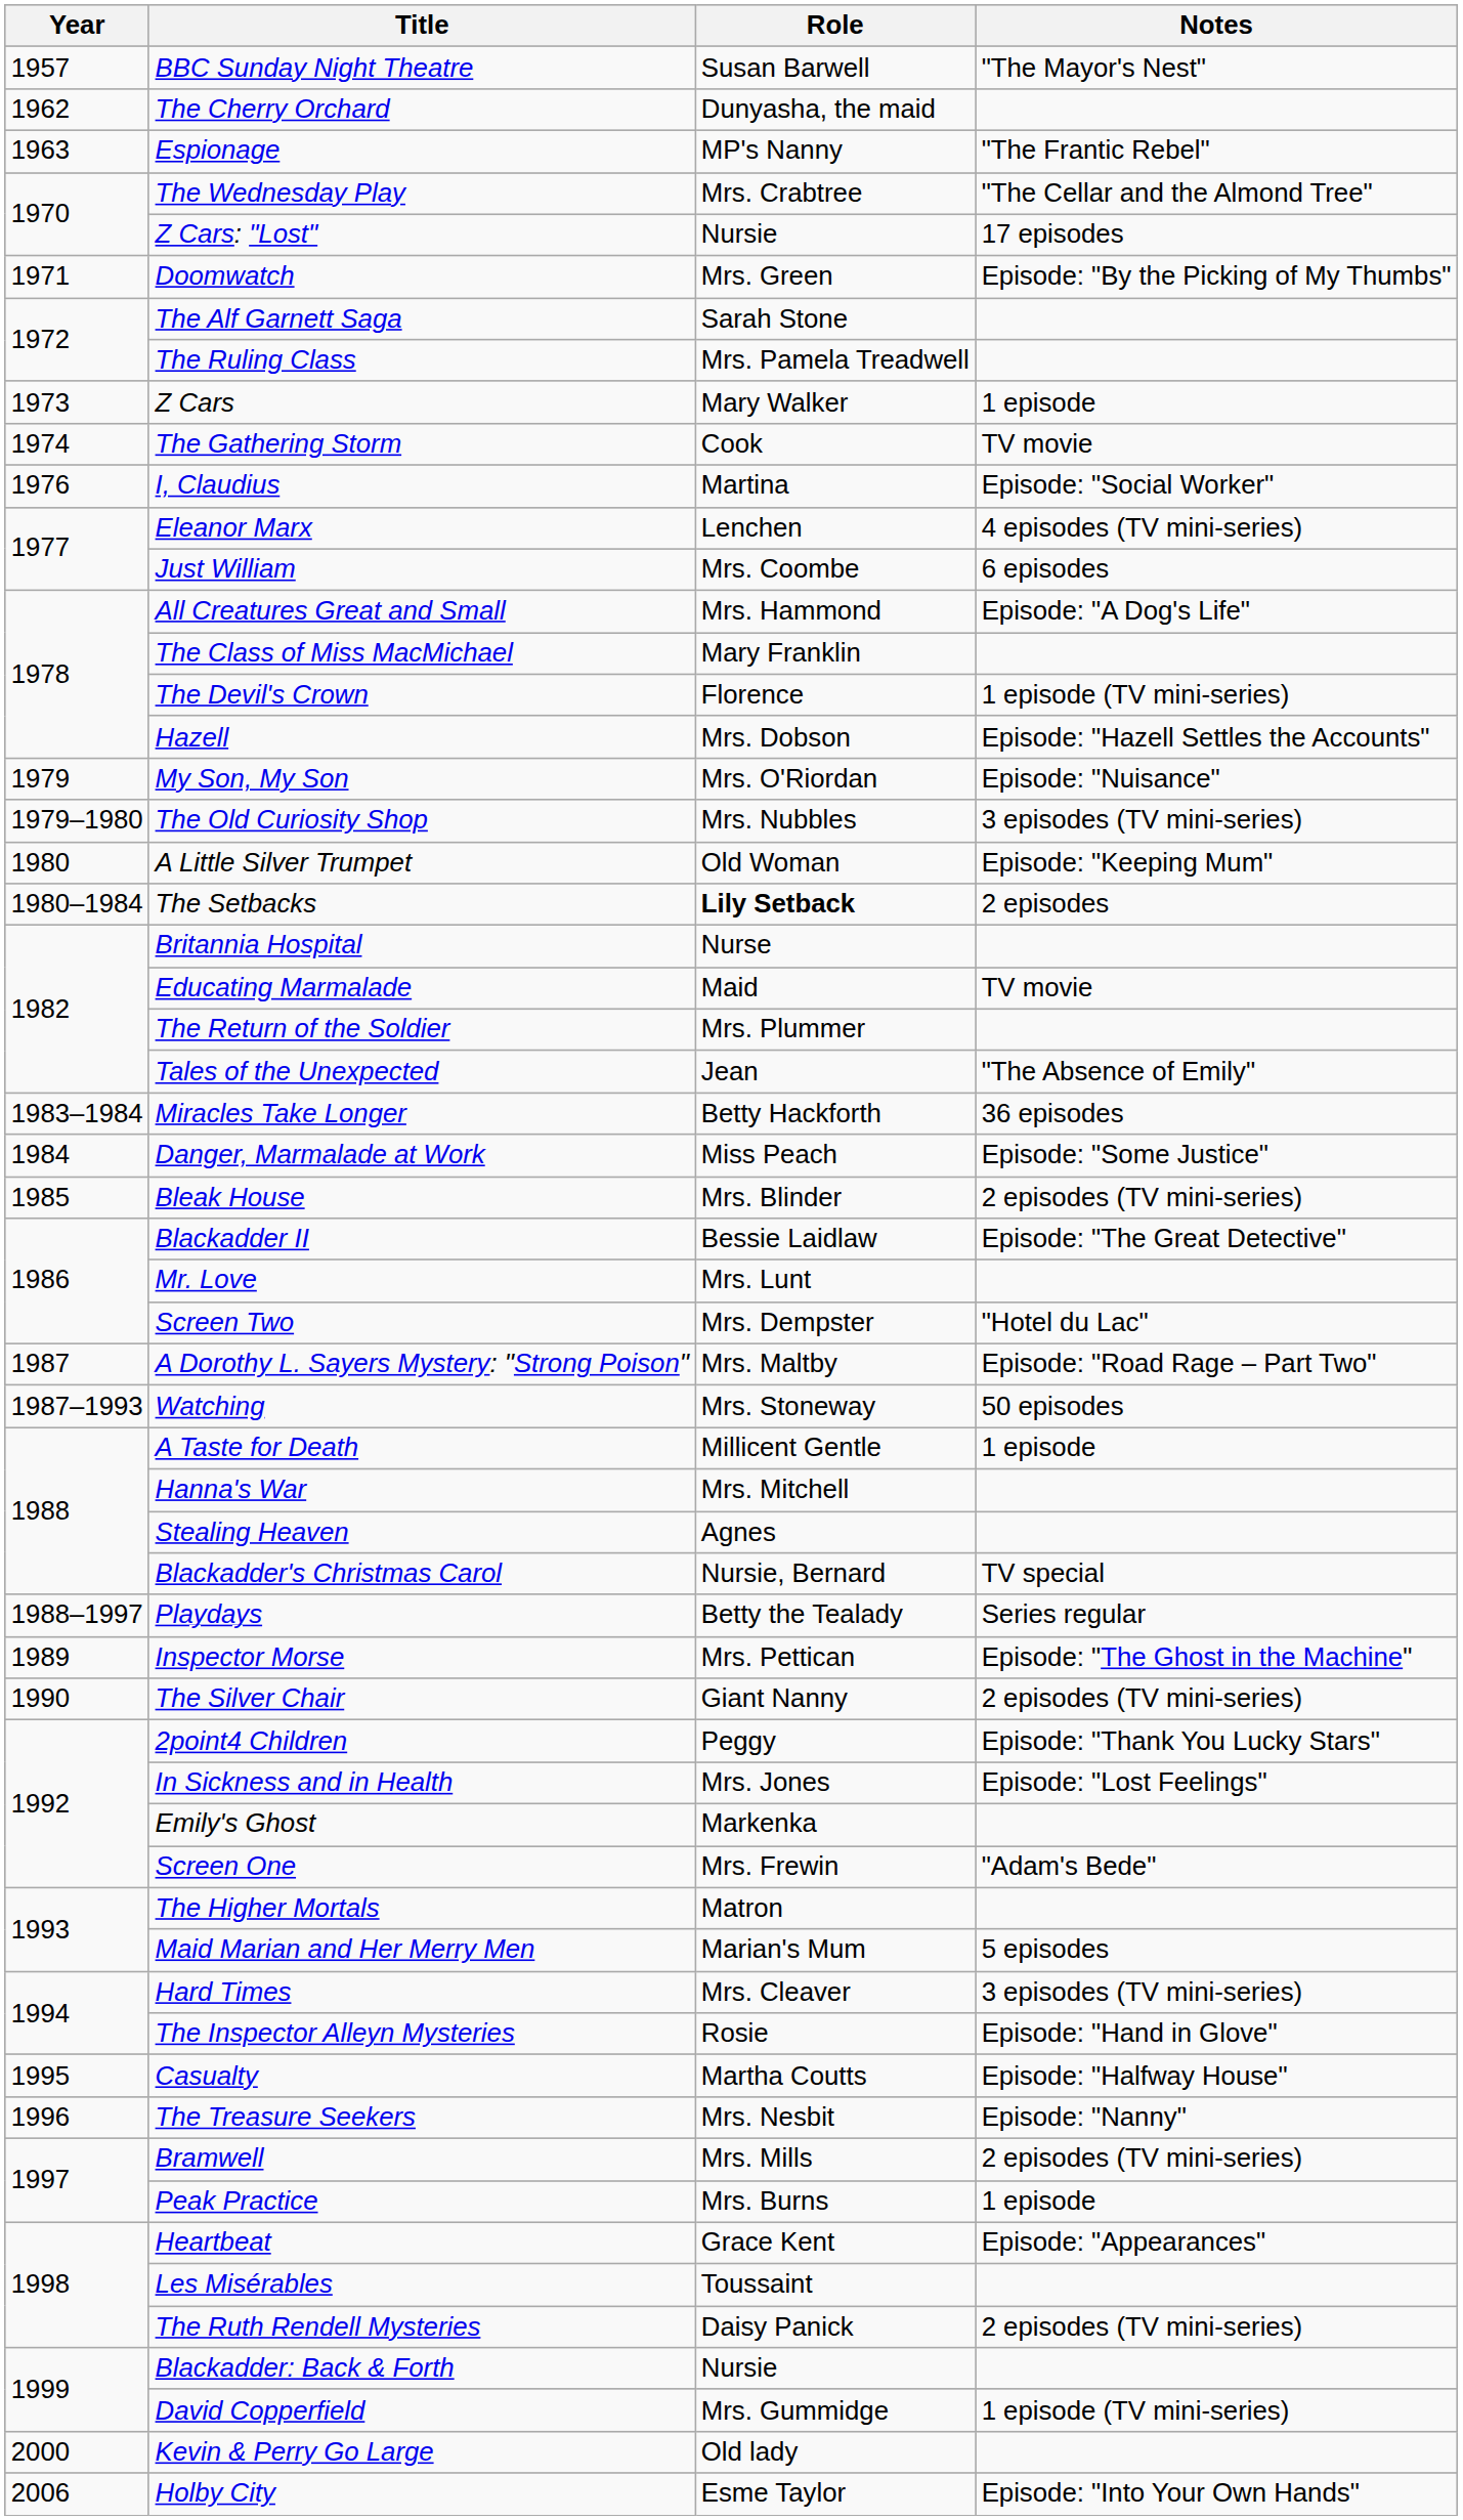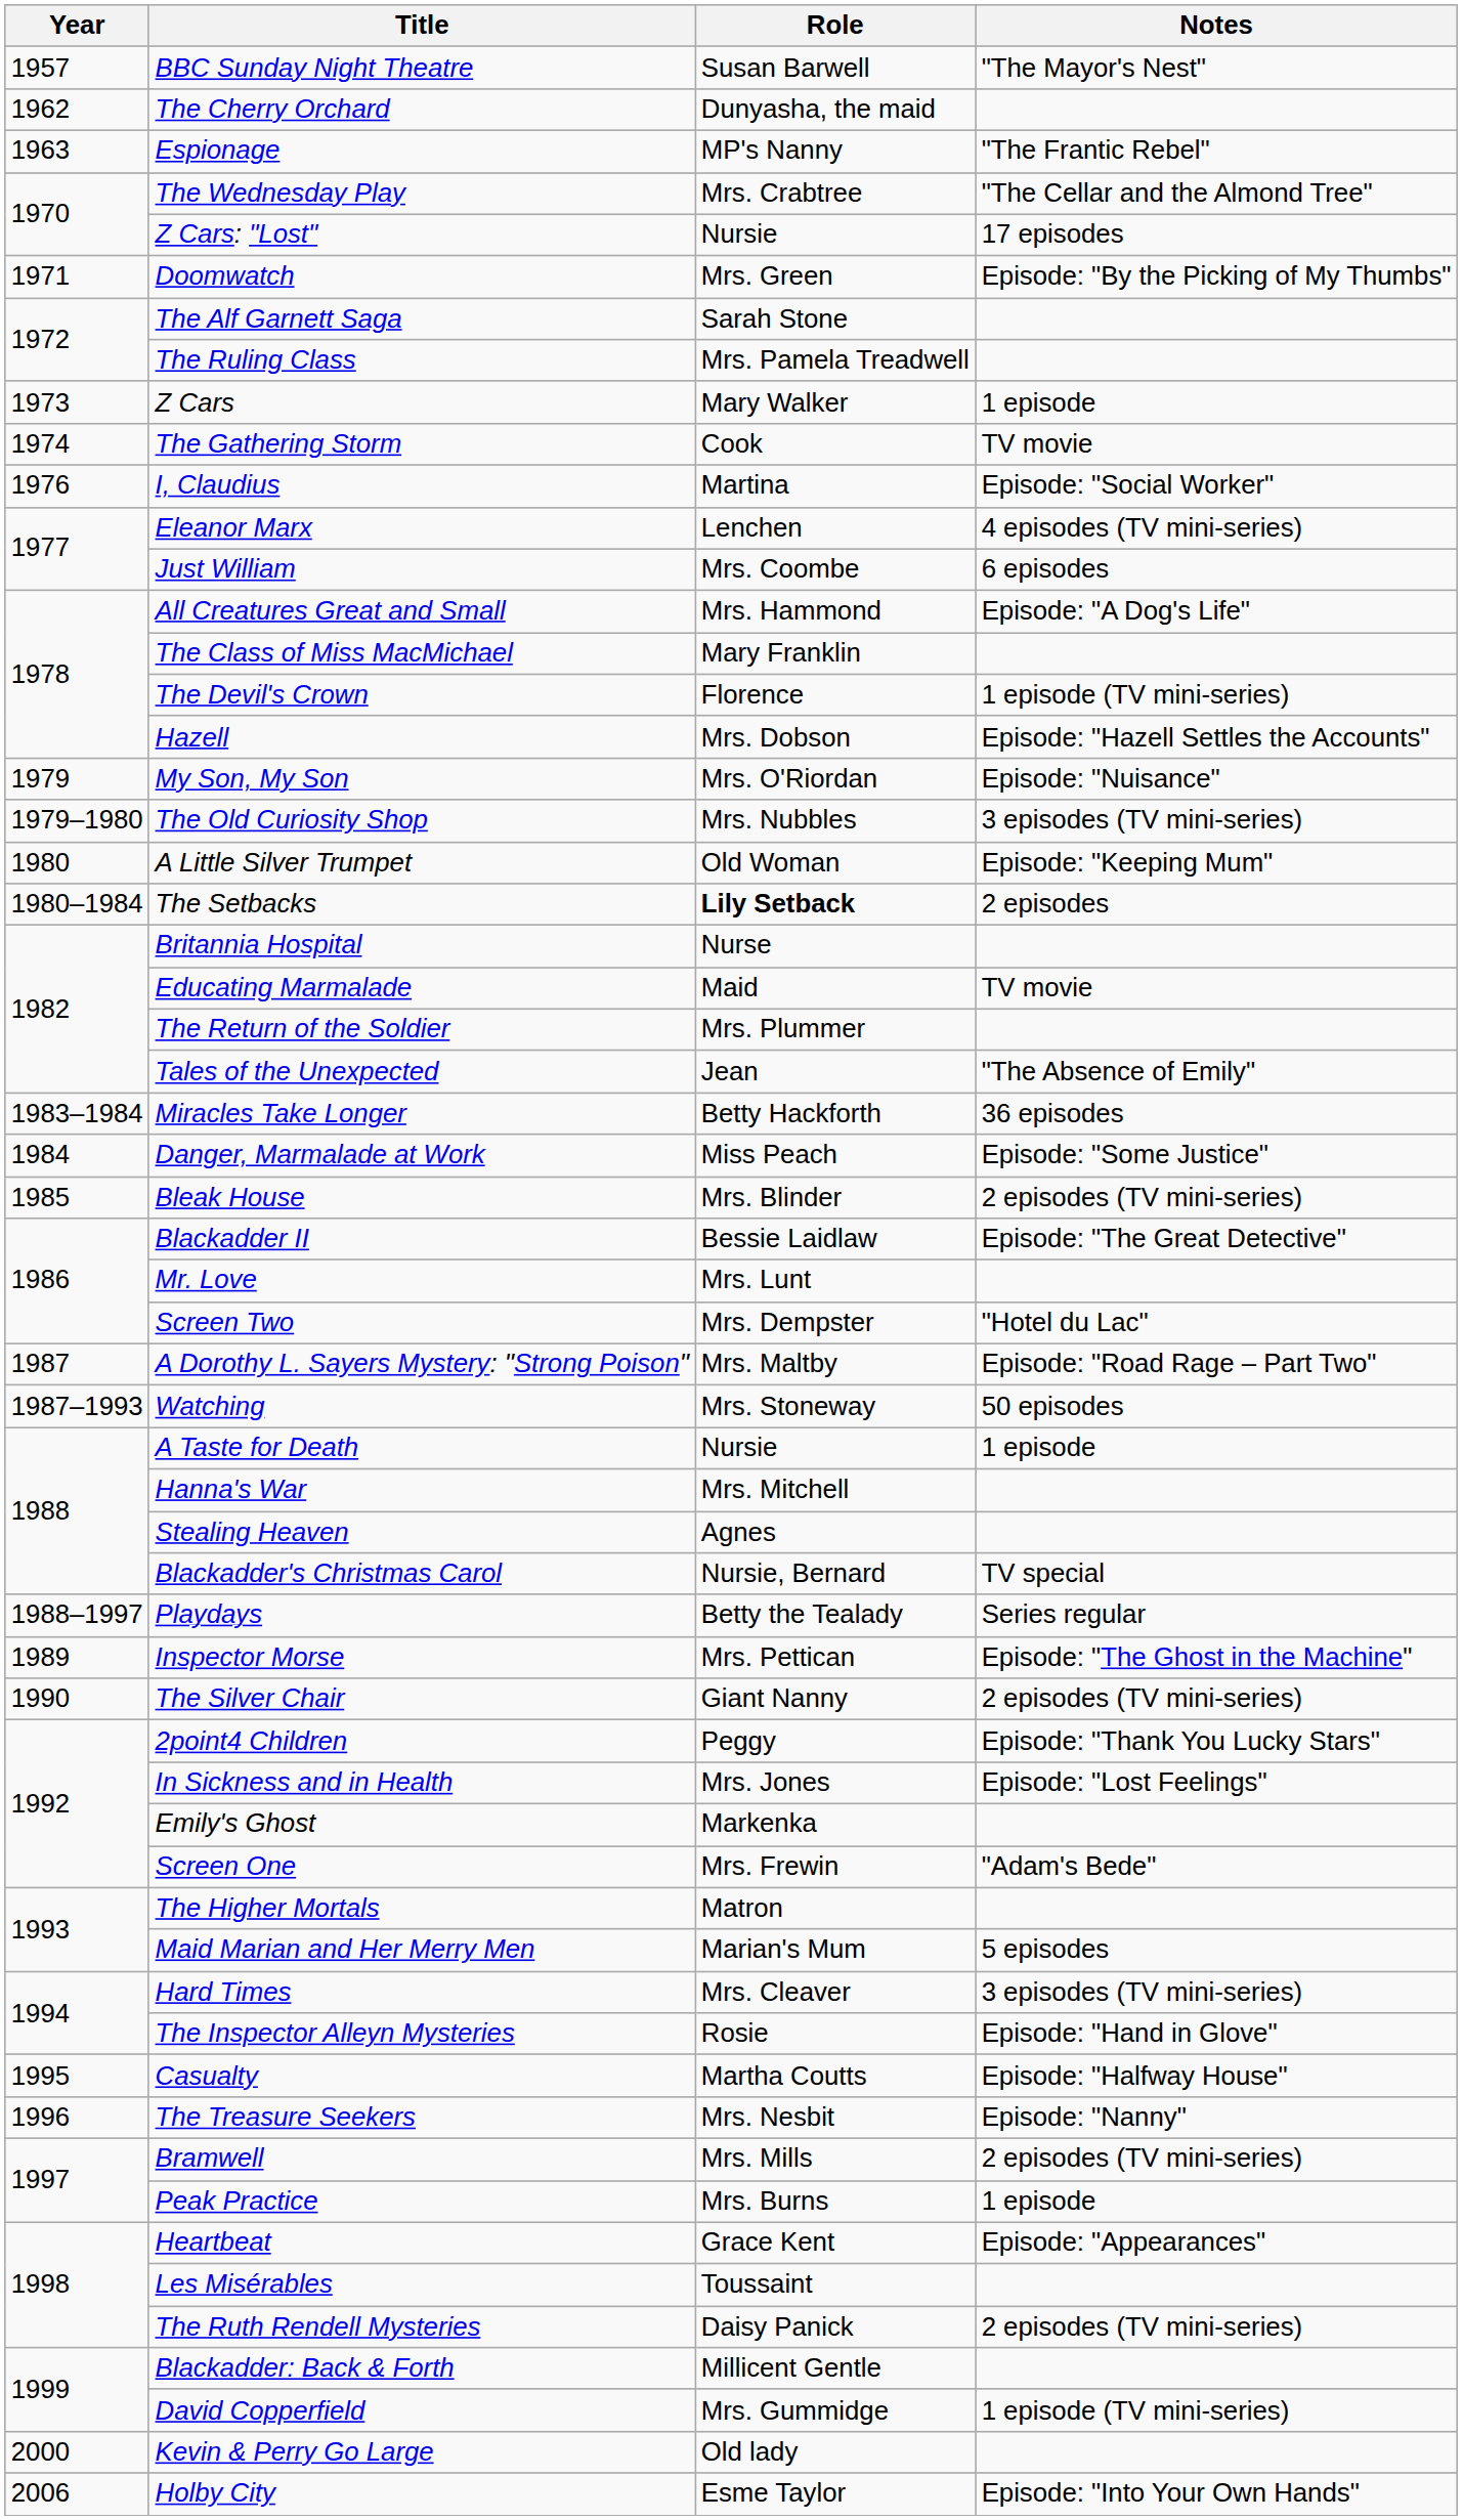 <table class="wikitable">
 <tr>
 <th>Year</th>
 <th>Title</th>
 <th>Role</th>
 <th>Notes</th>
 </tr>
 <tr>
 <td>1957</td>
 <td><a href='#'><em>BBC Sunday Night Theatre</em></a></td>
 <td>Susan Barwell</td>
 <td>"The Mayor's Nest"</td>
 </tr>
 <tr>
 <td>1962</td>
 <td><em><a href='#'>The Cherry Orchard</a></em></td>
 <td>Dunyasha, the maid</td>
 <td></td>
 </tr>
 <tr>
 <td>1963</td>
 <td><a href='#'><em>Espionage</em></a></td>
 <td>MP's Nanny</td>
 <td>"The Frantic Rebel"</td>
 </tr>
 <tr>
 <td rowspan="2">1970</td>
 <td><em><a href='#'>The Wednesday Play</a></em></td>
 <td>Mrs. Crabtree</td>
 <td>"The Cellar and the Almond Tree"</td>
 </tr>
 <tr>
 <td><em><a href='#'>Z Cars</a>: <a href='#'>"Lost"</a></em></td>
 <td>Nursie</td>
 <td>17 episodes</td>
 </tr>
 <tr>
 <td>1971</td>
 <td><em><a href='#'>Doomwatch</a></em></td>
 <td>Mrs. Green</td>
 <td>Episode: "By the Picking of My Thumbs"</td>
 </tr>
 <tr>
 <td rowspan="2">1972</td>
 <td><em><a href='#'>The Alf Garnett Saga</a></em></td>
 <td>Sarah Stone</td>
 <td></td>
 </tr>
 <tr>
 <td><em><a href='#'>The Ruling Class</a></em></td>
 <td>Mrs. Pamela Treadwell</td>
 <td></td>
 </tr>
 <tr>
 <td>1973</td>
 <td><em>Z Cars</em></td>
 <td>Mary Walker</td>
 <td>1 episode</td>
 </tr>
 <tr>
 <td>1974</td>
 <td><a href='#'><em>The Gathering Storm</em></a></td>
 <td>Cook</td>
 <td>TV movie</td>
 </tr>
 <tr>
 <td>1976</td>
 <td><em><a href='#'>I, Claudius</a></em></td>
 <td>Martina</td>
 <td>Episode: "Social Worker"</td>
 </tr>
 <tr>
 <td rowspan="2">1977</td>
 <td><em><a href='#'>Eleanor Marx</a></em></td>
 <td>Lenchen</td>
 <td>4 episodes (TV mini-series)</td>
 </tr>
 <tr>
 <td><em><a href='#'>Just William</a></em></td>
 <td>Mrs. Coombe</td>
 <td>6 episodes</td>
 </tr>
 <tr>
 <td rowspan="4">1978</td>
 <td><em><a href='#'>All Creatures Great and Small</a></em></td>
 <td>Mrs. Hammond</td>
 <td>Episode: "A Dog's Life"</td>
 </tr>
 <tr>
 <td><em><a href='#'>The Class of Miss MacMichael</a></em></td>
 <td>Mary Franklin</td>
 <td></td>
 </tr>
 <tr>
 <td><em><a href='#'>The Devil's Crown</a></em></td>
 <td>Florence</td>
 <td>1 episode (TV mini-series)</td>
 </tr>
 <tr>
 <td><em><a href='#'>Hazell</a></em></td>
 <td>Mrs. Dobson</td>
 <td>Episode: "Hazell Settles the Accounts"</td>
 </tr>
 <tr>
 <td>1979</td>
 <td><a href='#'><em>My Son, My Son</em></a></td>
 <td>Mrs. O'Riordan</td>
 <td>Episode: "Nuisance"</td>
 </tr>
 <tr>
 <td>1979–1980</td>
 <td><em><a href='#'>The Old Curiosity Shop</a></em></td>
 <td>Mrs. Nubbles</td>
 <td>3 episodes (TV mini-series)</td>
 </tr>
 <tr>
 <td>1980</td>
 <td><em>A Little Silver Trumpet</em></td>
 <td>Old Woman</td>
 <td>Episode: "Keeping Mum"</td>
 </tr>
 <tr>
 <td>1980–1984</td>
 <td><em>The Setbacks</em></td>
 <td><strong>Lily Setback</strong></td>
 <td>2 episodes</td>
 </tr>
 <tr>
 <td rowspan="4">1982</td>
 <td><em><a href='#'>Britannia Hospital</a></em></td>
 <td>Nurse</td>
 <td></td>
 </tr>
 <tr>
 <td><a href='#'><em>Educating Marmalade</em></a></td>
 <td>Maid</td>
 <td>TV movie</td>
 </tr>
 <tr>
 <td><em><a href='#'>The Return of the Soldier</a></em></td>
 <td>Mrs. Plummer</td>
 <td></td>
 </tr>
 <tr>
 <td><em><a href='#'>Tales of the Unexpected</a></em></td>
 <td>Jean</td>
 <td>"The Absence of Emily"</td>
 </tr>
 <tr>
 <td>1983–1984</td>
 <td><em><a href='#'>Miracles Take Longer</a></em></td>
 <td>Betty Hackforth</td>
 <td>36 episodes</td>
 </tr>
 <tr>
 <td>1984</td>
 <td><a href='#'><em>Danger, Marmalade at Work</em></a></td>
 <td>Miss Peach</td>
 <td>Episode: "Some Justice"</td>
 </tr>
 <tr>
 <td>1985</td>
 <td><em><a href='#'>Bleak House</a></em></td>
 <td>Mrs. Blinder</td>
 <td>2 episodes (TV mini-series)</td>
 </tr>
 <tr>
 <td rowspan="3">1986</td>
 <td><em><a href='#'>Blackadder II</a></em></td>
 <td>Bessie Laidlaw</td>
 <td>Episode: "The Great Detective"</td>
 </tr>
 <tr>
 <td><em><a href='#'>Mr. Love</a></em></td>
 <td>Mrs. Lunt</td>
 <td></td>
 </tr>
 <tr>
 <td><em><a href='#'>Screen Two</a></em></td>
 <td>Mrs. Dempster</td>
 <td>"Hotel du Lac"</td>
 </tr>
 <tr>
 <td>1987</td>
 <td><em><a href='#'>A Dorothy L. Sayers Mystery</a>: "<a href='#'>Strong Poison</a>"</em></td>
 <td>Mrs. Maltby</td>
 <td>Episode: "Road Rage – Part Two"</td>
 </tr>
 <tr>
 <td>1987–1993</td>
 <td><em><a href='#'>Watching</a></em></td>
 <td>Mrs. Stoneway</td>
 <td>50 episodes</td>
 </tr>
 <tr>
 <td rowspan="4">1988</td>
 <td><em><a href='#'>A Taste for Death</a></em></td>
-<td>Millicent Gentle</td>
+<td>Nursie</td>
 <td>1 episode</td>
 </tr>
 <tr>
 <td><em><a href='#'>Hanna's War</a></em></td>
 <td>Mrs. Mitchell</td>
 <td></td>
 </tr>
 <tr>
 <td><em><a href='#'>Stealing Heaven</a></em></td>
 <td>Agnes</td>
 <td></td>
 </tr>
 <tr>
 <td><em><a href='#'>Blackadder's Christmas Carol</a></em></td>
 <td>Nursie, Bernard</td>
 <td>TV special</td>
 </tr>
 <tr>
 <td>1988–1997</td>
 <td><em><a href='#'>Playdays</a></em></td>
 <td>Betty the Tealady</td>
 <td>Series regular</td>
 </tr>
 <tr>
 <td>1989</td>
 <td><em><a href='#'>Inspector Morse</a></em></td>
 <td>Mrs. Pettican</td>
 <td>Episode: "<a href='#'>The Ghost in the Machine</a>"</td>
 </tr>
 <tr>
 <td>1990</td>
 <td><em><a href='#'>The Silver Chair</a></em></td>
 <td>Giant Nanny</td>
 <td>2 episodes (TV mini-series)</td>
 </tr>
 <tr>
 <td rowspan="4">1992</td>
 <td><em><a href='#'>2point4 Children</a></em></td>
 <td>Peggy</td>
 <td>Episode: "Thank You Lucky Stars"</td>
 </tr>
 <tr>
 <td><em><a href='#'>In Sickness and in Health</a></em></td>
 <td>Mrs. Jones</td>
 <td>Episode: "Lost Feelings"</td>
 </tr>
 <tr>
 <td><em>Emily's Ghost</em></td>
 <td>Markenka</td>
 <td></td>
 </tr>
 <tr>
 <td><em><a href='#'>Screen One</a></em></td>
 <td>Mrs. Frewin</td>
 <td>"Adam's Bede"</td>
 </tr>
 <tr>
 <td rowspan="2">1993</td>
 <td><em><a href='#'>The Higher Mortals</a></em></td>
 <td>Matron</td>
 <td></td>
 </tr>
 <tr>
 <td><em><a href='#'>Maid Marian and Her Merry Men</a></em></td>
 <td>Marian's Mum</td>
 <td>5 episodes</td>
 </tr>
 <tr>
 <td rowspan="2">1994</td>
 <td><a href='#'><em>Hard Times</em></a></td>
 <td>Mrs. Cleaver</td>
 <td>3 episodes (TV mini-series)</td>
 </tr>
 <tr>
 <td><em><a href='#'>The Inspector Alleyn Mysteries</a></em></td>
 <td>Rosie</td>
 <td>Episode: "Hand in Glove"</td>
 </tr>
 <tr>
 <td>1995</td>
 <td><em><a href='#'>Casualty</a></em></td>
 <td>Martha Coutts</td>
 <td>Episode: "Halfway House"</td>
 </tr>
 <tr>
 <td>1996</td>
 <td><em><a href='#'>The Treasure Seekers</a></em></td>
 <td>Mrs. Nesbit</td>
 <td>Episode: "Nanny"</td>
 </tr>
 <tr>
 <td rowspan="2">1997</td>
 <td><em><a href='#'>Bramwell</a></em></td>
 <td>Mrs. Mills</td>
 <td>2 episodes (TV mini-series)</td>
 </tr>
 <tr>
 <td><em><a href='#'>Peak Practice</a></em></td>
 <td>Mrs. Burns</td>
 <td>1 episode</td>
 </tr>
 <tr>
 <td rowspan="3">1998</td>
 <td><em><a href='#'>Heartbeat</a></em></td>
 <td>Grace Kent</td>
 <td>Episode: "Appearances"</td>
 </tr>
 <tr>
 <td><em><a href='#'>Les Misérables</a></em></td>
 <td>Toussaint</td>
 <td></td>
 </tr>
 <tr>
 <td><em><a href='#'>The Ruth Rendell Mysteries</a></em></td>
 <td>Daisy Panick</td>
 <td>2 episodes (TV mini-series)</td>
 </tr>
 <tr>
 <td rowspan="2">1999</td>
 <td><em><a href='#'>Blackadder: Back & Forth</a></em></td>
-<td>Nursie</td>
+<td>Millicent Gentle</td>
 <td></td>
 </tr>
 <tr>
 <td><em><a href='#'>David Copperfield</a></em></td>
 <td>Mrs. Gummidge</td>
 <td>1 episode (TV mini-series)</td>
 </tr>
 <tr>
 <td>2000</td>
 <td><em><a href='#'>Kevin & Perry Go Large</a></em></td>
 <td>Old lady</td>
 <td></td>
 </tr>
 <tr>
 <td>2006</td>
 <td><em><a href='#'>Holby City</a></em></td>
 <td>Esme Taylor</td>
 <td>Episode: "Into Your Own Hands"</td>
 </tr>
 </table>
